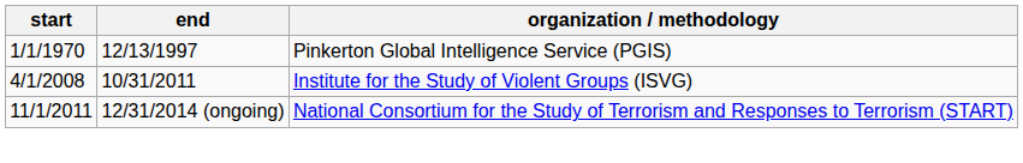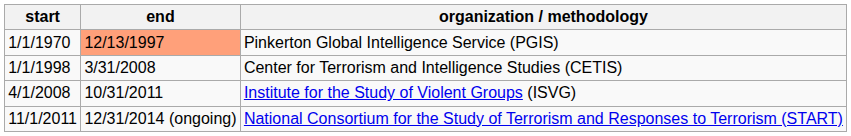 <table class="wikitable">
 <tr>
 <th>start</th>
 <th>end</th>
 <th>organization / methodology</th>
 </tr>
 <tr>
 <td>1/1/1970</td>
-<td>12/13/1997</td>
+<td style="background: lightsalmon;">12/13/1997</td>
 <td>Pinkerton Global Intelligence Service (PGIS)</td>
+</tr>
+<tr>
+<td>1/1/1998</td>
+<td>3/31/2008</td>
+<td>Center for Terrorism and Intelligence Studies (CETIS)</td>
 </tr>
 <tr>
 <td>4/1/2008</td>
 <td>10/31/2011</td>
 <td><a href='#'>Institute for the Study of Violent Groups</a> (ISVG)</td>
 </tr>
 <tr>
 <td>11/1/2011</td>
 <td>12/31/2014 (ongoing)</td>
 <td><a href='#'>National Consortium for the Study of Terrorism and Responses to Terrorism (START)</a></td>
 </tr>
 </table>
